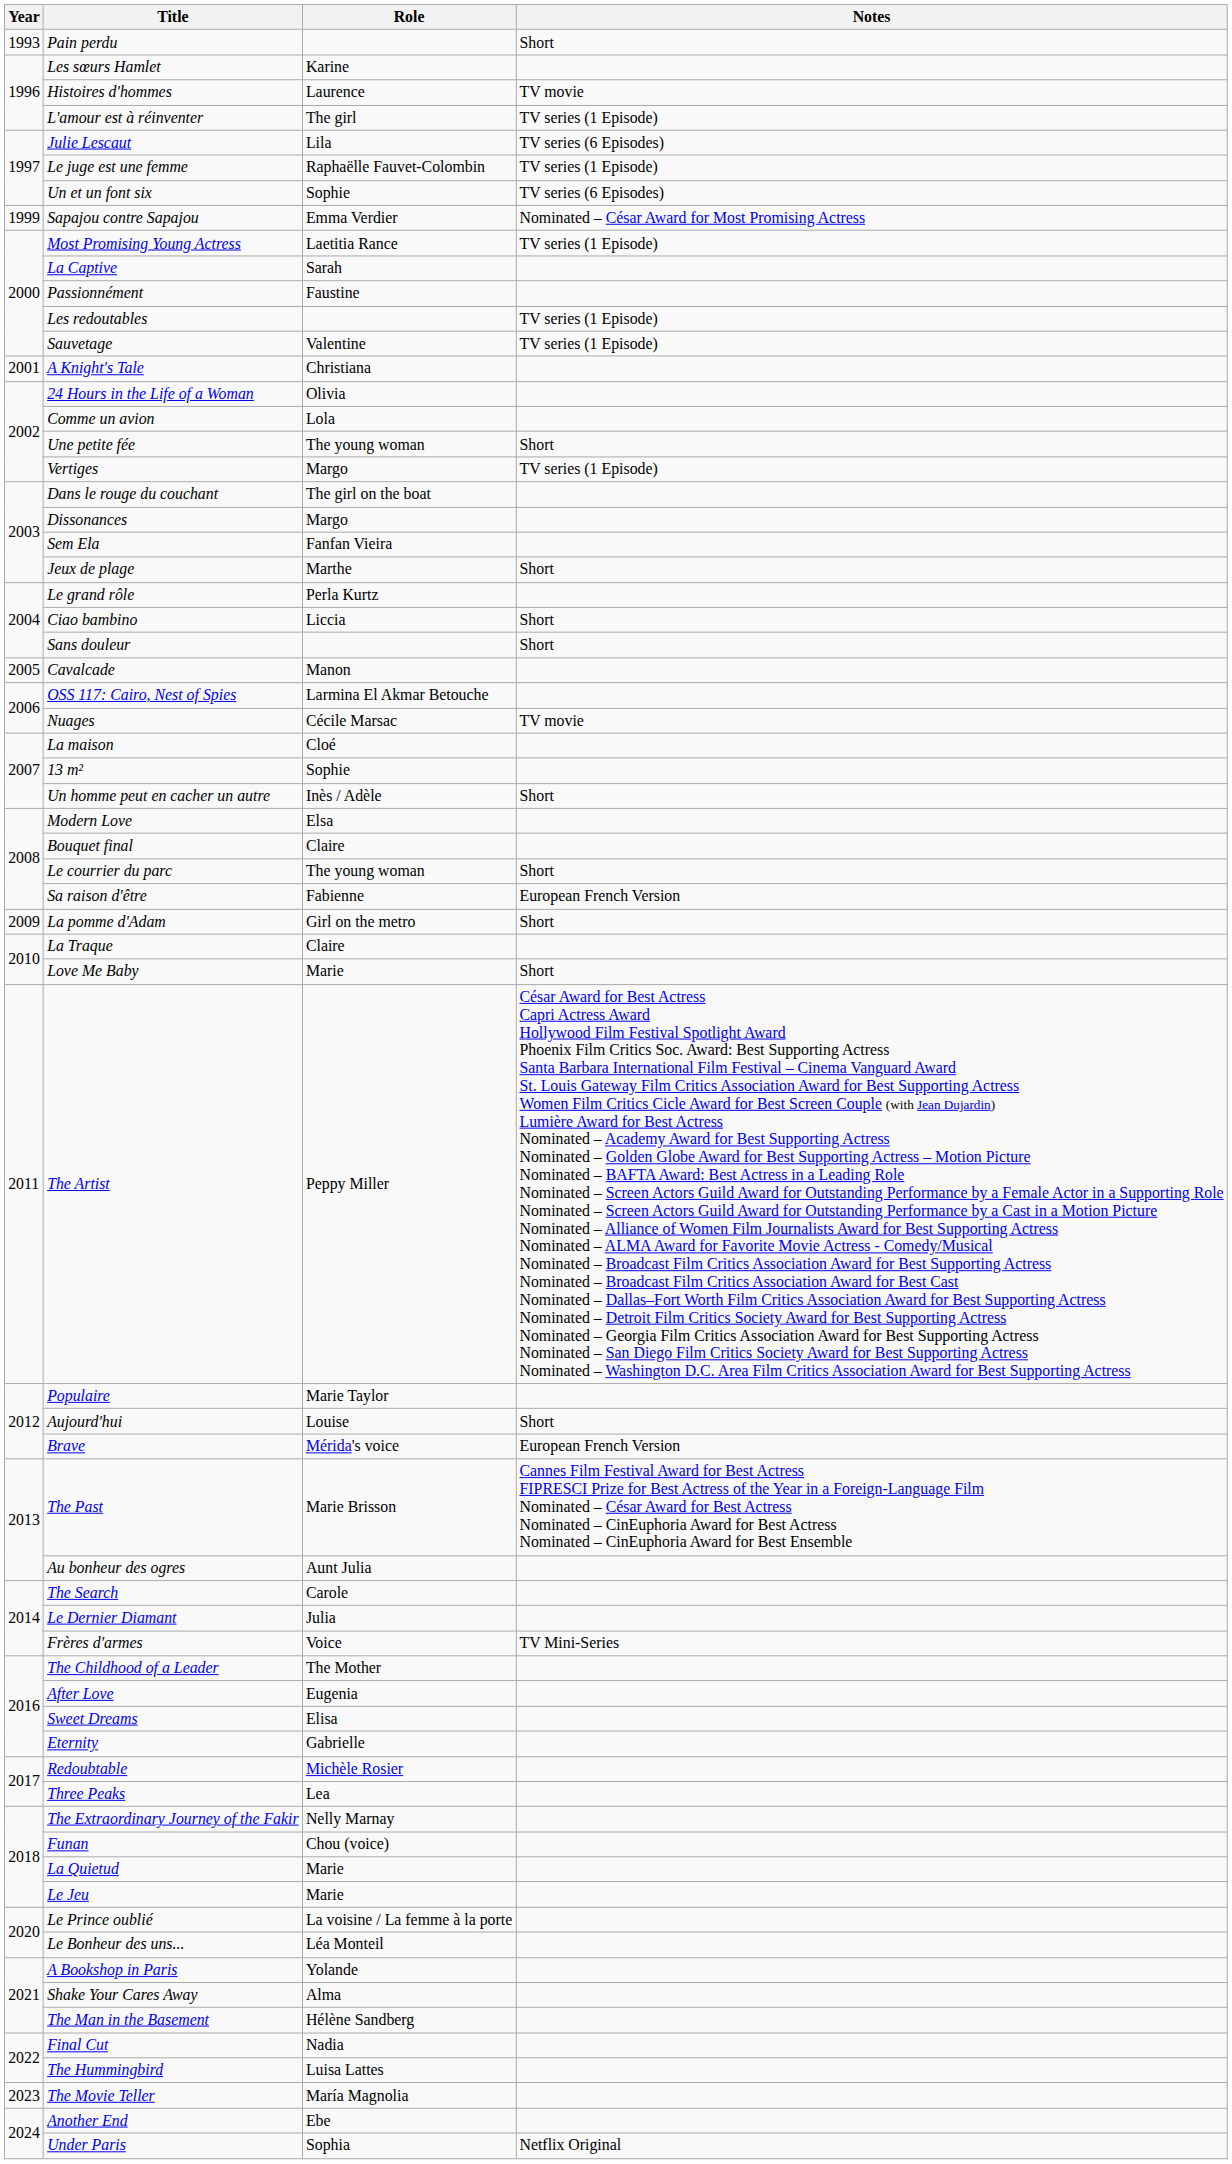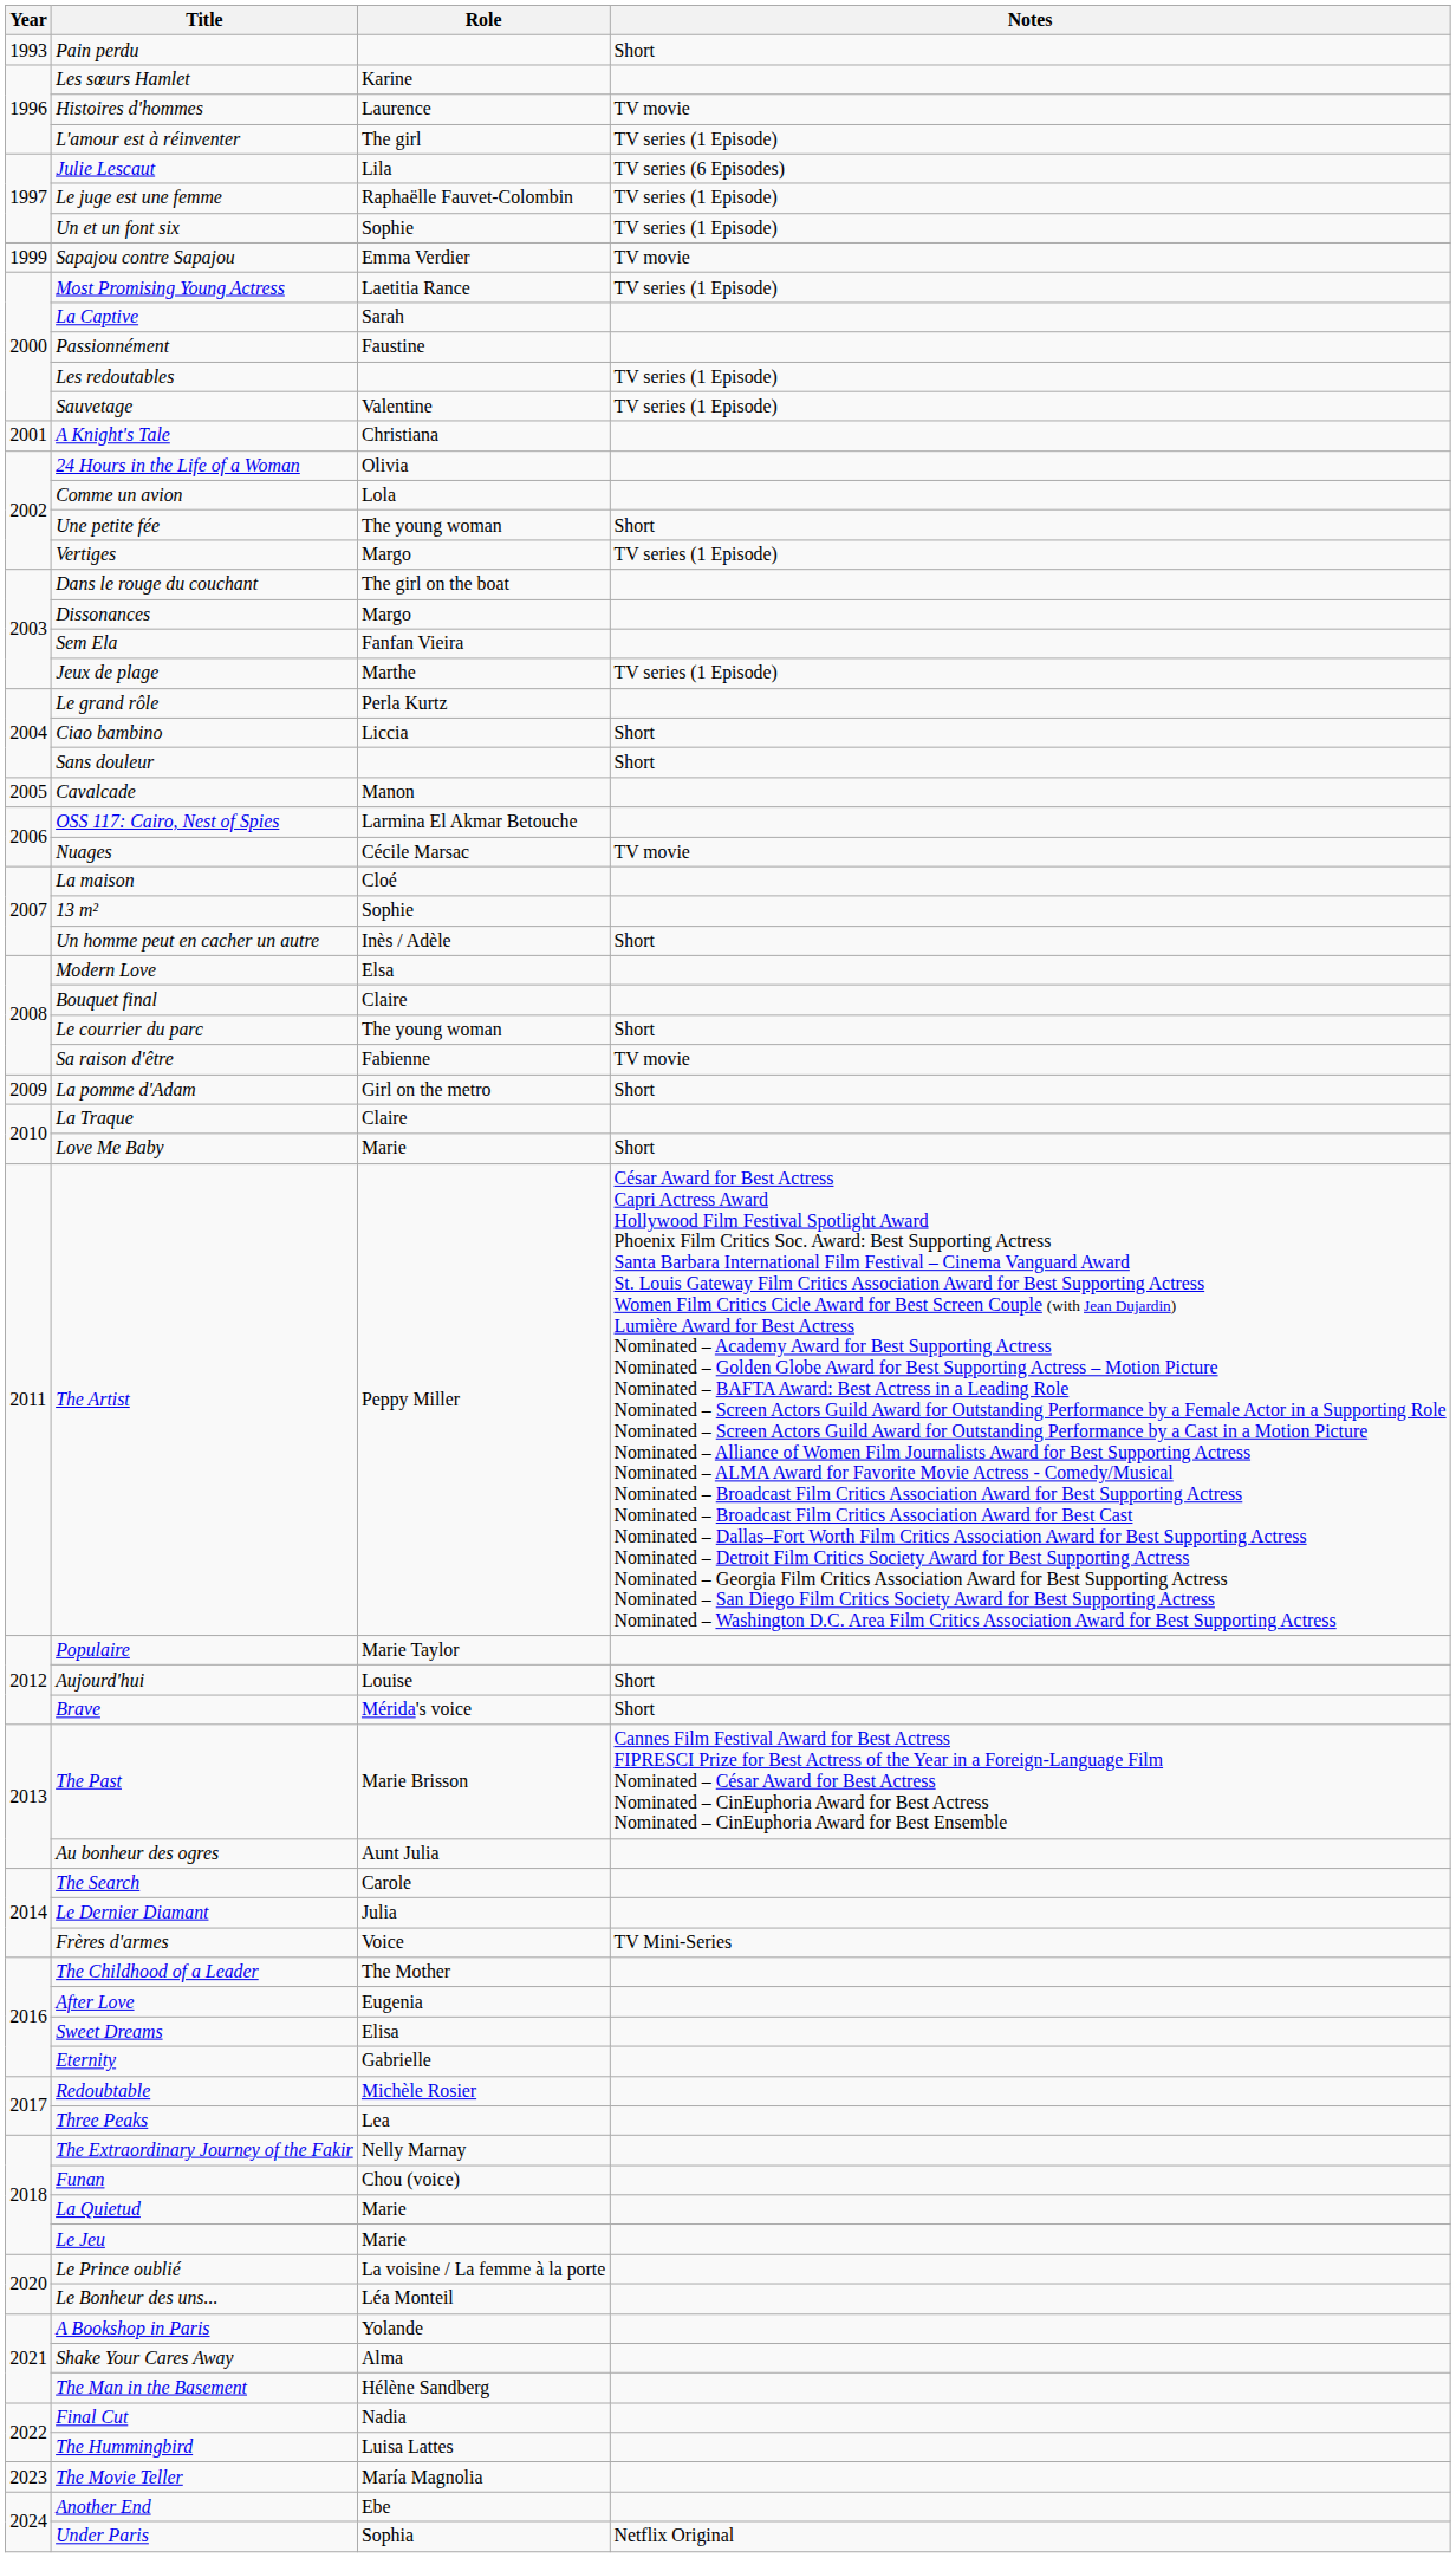 <table class="wikitable sortable">
 <tr>
 <th>Year</th>
 <th>Title</th>
 <th>Role</th>
 <th>Notes</th>
 </tr>
 <tr>
 <td rowspan="1">1993</td>
 <td><em>Pain perdu</em></td>
 <td></td>
 <td>Short</td>
 </tr>
 <tr>
 <td rowspan="3">1996</td>
 <td><em>Les sœurs Hamlet</em></td>
 <td>Karine</td>
 <td></td>
 </tr>
 <tr>
 <td><em>Histoires d'hommes</em></td>
 <td>Laurence</td>
 <td>TV movie</td>
 </tr>
 <tr>
 <td><em>L'amour est à réinventer</em></td>
 <td>The girl</td>
 <td>TV series (1 Episode)</td>
 </tr>
 <tr>
 <td rowspan="3">1997</td>
 <td><em><a href='#'>Julie Lescaut</a></em></td>
 <td>Lila</td>
 <td>TV series (6 Episodes)</td>
 </tr>
 <tr>
 <td><em>Le juge est une femme</em></td>
 <td>Raphaëlle Fauvet-Colombin</td>
 <td>TV series (1 Episode)</td>
 </tr>
 <tr>
 <td><em>Un et un font six</em></td>
 <td>Sophie</td>
-<td>TV series (6 Episodes)</td>
+<td>TV series (1 Episode)</td>
 </tr>
 <tr>
 <td rowspan="1">1999</td>
 <td><em>Sapajou contre Sapajou</em></td>
 <td>Emma Verdier</td>
-<td>Nominated – <a href='#'>César Award for Most Promising Actress</a></td>
+<td>TV movie</td>
 </tr>
 <tr>
 <td rowspan="5">2000</td>
 <td><em><a href='#'>Most Promising Young Actress</a></em></td>
 <td>Laetitia Rance</td>
 <td>TV series (1 Episode)</td>
 </tr>
 <tr>
 <td><em><a href='#'>La Captive</a></em></td>
 <td>Sarah</td>
 <td></td>
 </tr>
 <tr>
 <td><em>Passionnément</em></td>
 <td>Faustine</td>
 <td></td>
 </tr>
 <tr>
 <td><em>Les redoutables</em></td>
 <td></td>
 <td>TV series (1 Episode)</td>
 </tr>
 <tr>
 <td><em>Sauvetage</em></td>
 <td>Valentine</td>
 <td>TV series (1 Episode)</td>
 </tr>
 <tr>
 <td rowspan="1">2001</td>
 <td><em><a href='#'>A Knight's Tale</a></em></td>
 <td>Christiana</td>
 <td></td>
 </tr>
 <tr>
 <td rowspan="4">2002</td>
 <td><em><a href='#'>24 Hours in the Life of a Woman</a></em></td>
 <td>Olivia</td>
 <td></td>
 </tr>
 <tr>
 <td><em>Comme un avion</em></td>
 <td>Lola</td>
 <td></td>
 </tr>
 <tr>
 <td><em>Une petite fée</em></td>
 <td>The young woman</td>
 <td>Short</td>
 </tr>
 <tr>
 <td><em>Vertiges</em></td>
 <td>Margo</td>
 <td>TV series (1 Episode)</td>
 </tr>
 <tr>
 <td rowspan="4">2003</td>
 <td><em>Dans le rouge du couchant</em></td>
 <td>The girl on the boat</td>
 <td></td>
 </tr>
 <tr>
 <td><em>Dissonances</em></td>
 <td>Margo</td>
 <td></td>
 </tr>
 <tr>
 <td><em>Sem Ela</em></td>
 <td>Fanfan Vieira</td>
 <td></td>
 </tr>
 <tr>
 <td><em>Jeux de plage</em></td>
 <td>Marthe</td>
-<td>Short</td>
+<td>TV series (1 Episode)</td>
 </tr>
 <tr>
 <td rowspan="3">2004</td>
 <td><em>Le grand rôle</em></td>
 <td>Perla Kurtz</td>
 <td></td>
 </tr>
 <tr>
 <td><em>Ciao bambino</em></td>
 <td>Liccia</td>
 <td>Short</td>
 </tr>
 <tr>
 <td><em>Sans douleur</em></td>
 <td></td>
 <td>Short</td>
 </tr>
 <tr>
 <td rowspan="1">2005</td>
 <td><em>Cavalcade</em></td>
 <td>Manon</td>
 <td></td>
 </tr>
 <tr>
 <td rowspan="2">2006</td>
 <td><em><a href='#'>OSS 117: Cairo, Nest of Spies</a></em></td>
 <td>Larmina El Akmar Betouche</td>
 <td></td>
 </tr>
 <tr>
 <td><em>Nuages</em></td>
 <td>Cécile Marsac</td>
 <td>TV movie</td>
 </tr>
 <tr>
 <td rowspan="3">2007</td>
 <td><em>La maison</em></td>
 <td>Cloé</td>
 <td></td>
 </tr>
 <tr>
 <td><em>13 m²</em></td>
 <td>Sophie</td>
 <td></td>
 </tr>
 <tr>
 <td><em>Un homme peut en cacher un autre</em></td>
 <td>Inès / Adèle</td>
 <td>Short</td>
 </tr>
 <tr>
 <td rowspan="4">2008</td>
 <td><em>Modern Love</em></td>
 <td>Elsa</td>
 <td></td>
 </tr>
 <tr>
 <td><em>Bouquet final</em></td>
 <td>Claire</td>
 <td></td>
 </tr>
 <tr>
 <td><em>Le courrier du parc</em></td>
 <td>The young woman</td>
 <td>Short</td>
 </tr>
 <tr>
 <td><em>Sa raison d'être</em></td>
 <td>Fabienne</td>
-<td>European French Version</td>
+<td>TV movie</td>
 </tr>
 <tr>
 <td rowspan="1">2009</td>
 <td><em>La pomme d'Adam</em></td>
 <td>Girl on the metro</td>
 <td>Short</td>
 </tr>
 <tr>
 <td rowspan="2">2010</td>
 <td><em>La Traque</em></td>
 <td>Claire</td>
 <td></td>
 </tr>
 <tr>
 <td><em>Love Me Baby</em></td>
 <td>Marie</td>
 <td>Short</td>
 </tr>
 <tr>
 <td rowspan="1">2011</td>
 <td><em><a href='#'>The Artist</a></em></td>
 <td>Peppy Miller</td>
 <td><a href='#'>César Award for Best Actress</a> <br> <a href='#'>Capri Actress Award</a> <br> <a href='#'>Hollywood Film Festival Spotlight Award</a> <br> Phoenix Film Critics Soc. Award: Best Supporting Actress <br> <a href='#'>Santa Barbara International Film Festival – Cinema Vanguard Award</a> <br> <a href='#'>St. Louis Gateway Film Critics Association Award for Best Supporting Actress</a> <br> <a href='#'>Women Film Critics Cicle Award for Best Screen Couple</a> <small>(with <a href='#'>Jean Dujardin</a>)</small> <br> <a href='#'>Lumière Award for Best Actress</a> <br> Nominated – <a href='#'>Academy Award for Best Supporting Actress</a> <br> Nominated – <a href='#'>Golden Globe Award for Best Supporting Actress – Motion Picture</a> <br> Nominated – <a href='#'>BAFTA Award: Best Actress in a Leading Role</a> <br> Nominated – <a href='#'>Screen Actors Guild Award for Outstanding Performance by a Female Actor in a Supporting Role</a> <br> Nominated – <a href='#'>Screen Actors Guild Award for Outstanding Performance by a Cast in a Motion Picture</a> <br> Nominated – <a href='#'>Alliance of Women Film Journalists Award for Best Supporting Actress</a> <br> Nominated – <a href='#'>ALMA Award for Favorite Movie Actress - Comedy/Musical</a> <br> Nominated – <a href='#'>Broadcast Film Critics Association Award for Best Supporting Actress</a> <br> Nominated – <a href='#'>Broadcast Film Critics Association Award for Best Cast</a> <br> Nominated – <a href='#'>Dallas–Fort Worth Film Critics Association Award for Best Supporting Actress</a> <br> Nominated – <a href='#'>Detroit Film Critics Society Award for Best Supporting Actress</a> <br> Nominated – Georgia Film Critics Association Award for Best Supporting Actress <br> Nominated – <a href='#'>San Diego Film Critics Society Award for Best Supporting Actress</a> <br> Nominated – <a href='#'>Washington D.C. Area Film Critics Association Award for Best Supporting Actress</a></td>
 </tr>
 <tr>
 <td rowspan="3">2012</td>
 <td><em><a href='#'>Populaire</a></em></td>
 <td>Marie Taylor</td>
 <td></td>
 </tr>
 <tr>
 <td><em>Aujourd'hui</em></td>
 <td>Louise</td>
 <td>Short</td>
 </tr>
 <tr>
 <td><em><a href='#'>Brave</a></em></td>
 <td><a href='#'>Mérida</a>'s voice</td>
-<td>European French Version</td>
+<td>Short</td>
 </tr>
 <tr>
 <td rowspan="2">2013</td>
 <td><em><a href='#'>The Past</a></em></td>
 <td>Marie Brisson</td>
 <td><a href='#'>Cannes Film Festival Award for Best Actress</a><br><a href='#'>FIPRESCI Prize for Best Actress of the Year in a Foreign-Language Film</a><br>Nominated – <a href='#'>César Award for Best Actress</a><br>Nominated – CinEuphoria Award for Best Actress <br> Nominated – CinEuphoria Award for Best Ensemble</td>
 </tr>
 <tr>
 <td><em>Au bonheur des ogres</em></td>
 <td>Aunt Julia</td>
 <td></td>
 </tr>
 <tr>
 <td rowspan="3">2014</td>
 <td><em><a href='#'>The Search</a></em></td>
 <td>Carole</td>
 <td></td>
 </tr>
 <tr>
 <td><em><a href='#'>Le Dernier Diamant</a></em></td>
 <td>Julia</td>
 <td></td>
 </tr>
 <tr>
 <td><em>Frères d'armes</em></td>
 <td>Voice</td>
 <td>TV Mini-Series</td>
 </tr>
 <tr>
 <td rowspan="4">2016</td>
 <td><em><a href='#'>The Childhood of a Leader</a></em></td>
 <td>The Mother</td>
 <td></td>
 </tr>
 <tr>
 <td><em><a href='#'>After Love</a></em></td>
 <td>Eugenia</td>
 <td></td>
 </tr>
 <tr>
 <td><em><a href='#'>Sweet Dreams</a></em></td>
 <td>Elisa</td>
 <td></td>
 </tr>
 <tr>
 <td><em><a href='#'>Eternity</a></em></td>
 <td>Gabrielle</td>
 <td></td>
 </tr>
 <tr>
 <td rowspan="2">2017</td>
 <td><em><a href='#'>Redoubtable</a></em></td>
 <td><a href='#'>Michèle Rosier</a></td>
 <td></td>
 </tr>
 <tr>
 <td><em><a href='#'>Three Peaks</a></em></td>
 <td>Lea</td>
 <td></td>
 </tr>
 <tr>
 <td rowspan="4">2018</td>
 <td><em><a href='#'>The Extraordinary Journey of the Fakir</a></em></td>
 <td>Nelly Marnay</td>
 <td></td>
 </tr>
 <tr>
 <td><em><a href='#'>Funan</a></em></td>
 <td>Chou (voice)</td>
 <td></td>
 </tr>
 <tr>
 <td><em><a href='#'>La Quietud</a></em></td>
 <td>Marie</td>
 <td></td>
 </tr>
 <tr>
 <td><em><a href='#'>Le Jeu</a></em></td>
 <td>Marie</td>
 <td></td>
 </tr>
 <tr>
 <td rowspan="2">2020</td>
 <td><em>Le Prince oublié</em></td>
 <td>La voisine / La femme à la porte</td>
 <td></td>
 </tr>
 <tr>
 <td><em>Le Bonheur des uns...</em></td>
 <td>Léa Monteil</td>
 <td></td>
 </tr>
 <tr>
 <td rowspan="3">2021</td>
 <td><em><a href='#'>A Bookshop in Paris</a></em></td>
 <td>Yolande</td>
 <td></td>
 </tr>
 <tr>
 <td><em>Shake Your Cares Away</em></td>
 <td>Alma</td>
 <td></td>
 </tr>
 <tr>
 <td><em><a href='#'>The Man in the Basement</a></em></td>
 <td>Hélène Sandberg</td>
 <td></td>
 </tr>
 <tr>
 <td rowspan="2">2022</td>
 <td><em><a href='#'>Final Cut</a></em></td>
 <td>Nadia</td>
 <td></td>
 </tr>
 <tr>
 <td><em><a href='#'>The Hummingbird</a></em></td>
 <td>Luisa Lattes</td>
 <td></td>
 </tr>
 <tr>
 <td>2023</td>
 <td><em><a href='#'>The Movie Teller</a></em></td>
 <td>María Magnolia</td>
 <td></td>
 </tr>
 <tr>
 <td rowspan="2">2024</td>
 <td><em><a href='#'>Another End</a></em></td>
 <td>Ebe</td>
 <td></td>
 </tr>
 <tr>
 <td><em><a href='#'>Under Paris</a></em></td>
 <td>Sophia</td>
 <td>Netflix Original</td>
 </tr>
 </table>
